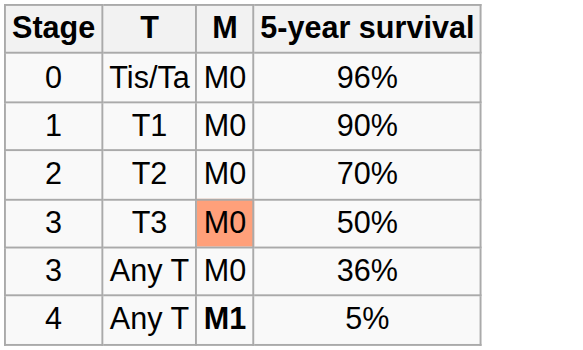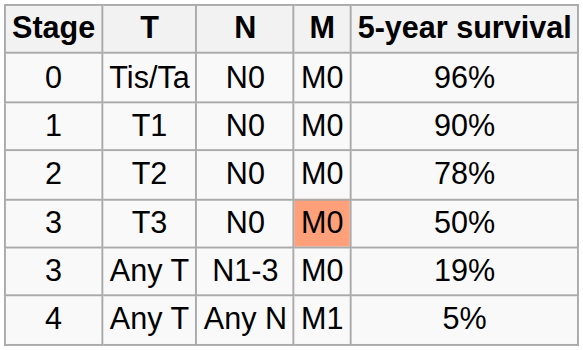 <table class="wikitable" style="text-align:center">
 <tr>
 <th>Stage</th>
 <th>T</th>
+<th>N</th>
 <th>M</th>
 <th>5-year survival</th>
 </tr>
 <tr>
 <td>0</td>
 <td>Tis/Ta</td>
+<td>N0</td>
 <td>M0</td>
 <td>96%</td>
 </tr>
 <tr>
 <td>1</td>
 <td>T1</td>
+<td>N0</td>
 <td>M0</td>
 <td>90%</td>
 </tr>
 <tr>
 <td>2</td>
 <td>T2</td>
+<td>N0</td>
 <td>M0</td>
-<td>70%</td>
+<td>78%</td>
 </tr>
 <tr>
 <td>3</td>
 <td>T3</td>
+<td>N0</td>
 <td style="background: lightsalmon;">M0</td>
 <td>50%</td>
 </tr>
 <tr>
 <td>3</td>
 <td>Any T</td>
+<td>N1-3</td>
 <td>M0</td>
-<td>36%</td>
+<td>19%</td>
 </tr>
 <tr>
 <td>4</td>
 <td>Any T</td>
-<td><strong>M1</strong></td>
+<td>Any N</td>
+<td>M1</td>
 <td>5%</td>
 </tr>
 </table>
